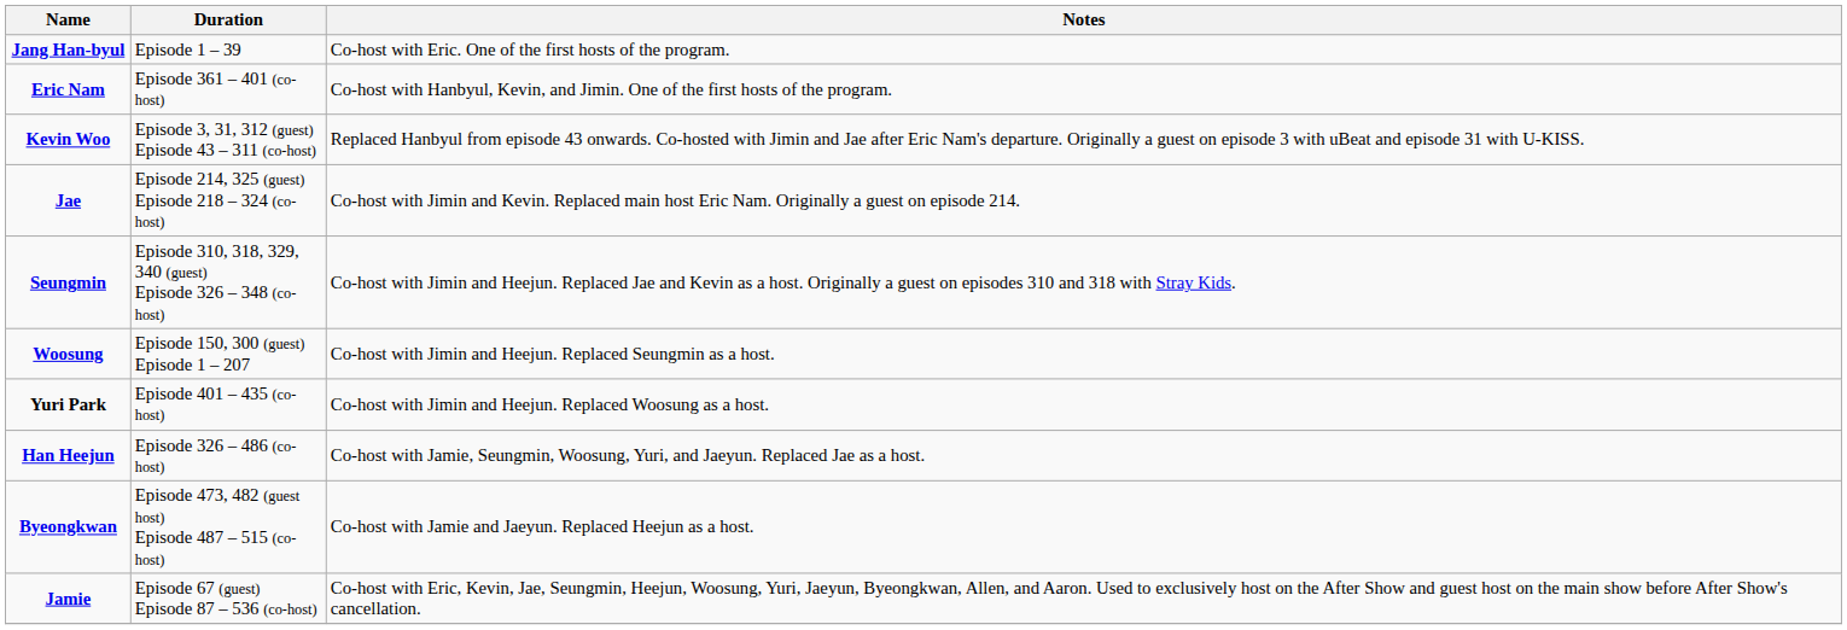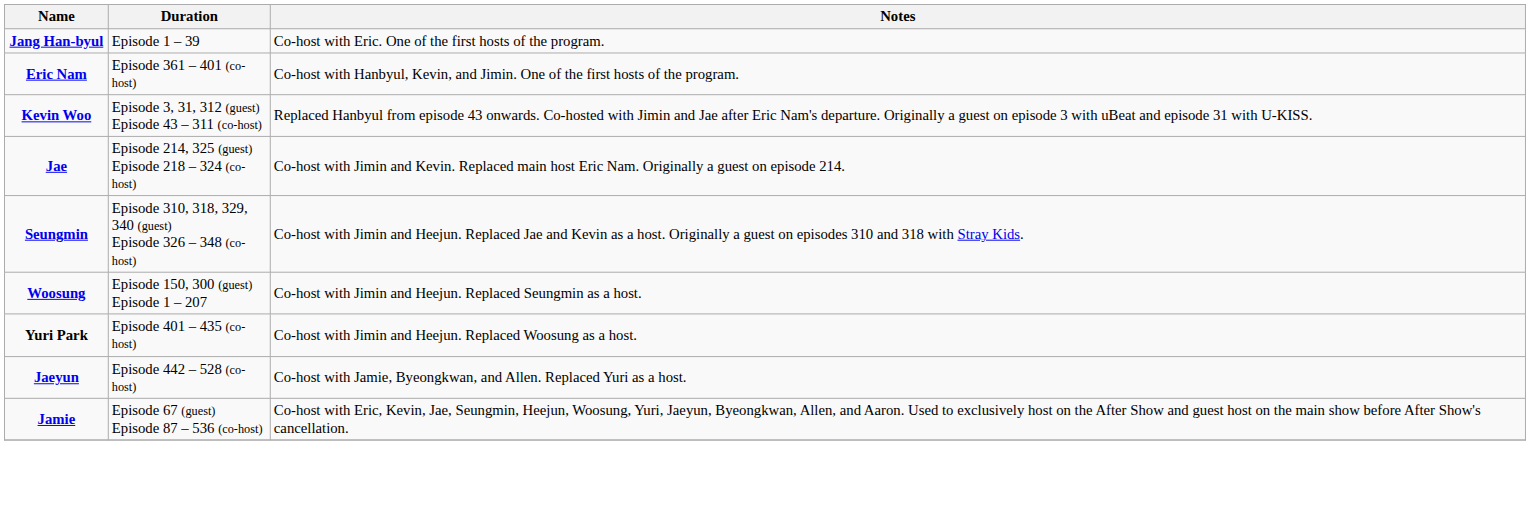 <table class="wikitable" style="font-size:95%">
 <tr>
 <th align="center" width="100px">Name</th>
 <th align="center" width="160px">Duration</th>
 <th align="center">Notes</th>
 </tr>
 <tr>
 <td align="center"><strong><a href='#'>Jang Han-byul</a></strong></td>
 <td>Episode 1 – 39</td>
 <td>Co-host with Eric. One of the first hosts of the program.</td>
 </tr>
 <tr>
 <td align="center"><strong><a href='#'>Eric Nam</a></strong></td>
 <td>Episode 361 – 401 <small>(co-host)</small></td>
 <td>Co-host with Hanbyul, Kevin, and Jimin. One of the first hosts of the program.</td>
 </tr>
 <tr>
 <td align="center"><strong><a href='#'>Kevin Woo</a></strong></td>
 <td>Episode 3, 31, 312 <small> (guest)</small><br>Episode 43 – 311 <small>(co-host)</small></td>
 <td>Replaced Hanbyul from episode 43 onwards. Co-hosted with Jimin and Jae after Eric Nam's departure. Originally a guest on episode 3 with uBeat and episode 31 with U-KISS.</td>
 </tr>
 <tr>
 <td align="center"><strong><a href='#'>Jae</a></strong></td>
 <td>Episode 214, 325 <small> (guest)</small><br>Episode 218 – 324 <small>(co-host)</small></td>
 <td>Co-host with Jimin and Kevin. Replaced main host Eric Nam. Originally a guest on episode 214.</td>
 </tr>
 <tr>
 <td align="center"><strong><a href='#'>Seungmin</a></strong></td>
 <td>Episode 310, 318, 329, 340 <small> (guest)</small><br>Episode 326 – 348 <small>(co-host)</small></td>
 <td>Co-host with Jimin and Heejun. Replaced Jae and Kevin as a host. Originally a guest on episodes 310 and 318 with <a href='#'>Stray Kids</a>.</td>
 </tr>
 <tr>
 <td align="center"><strong><a href='#'>Woosung</a></strong></td>
 <td>Episode 150, 300 <small> (guest)</small><br>Episode 1 – 207</td>
 <td>Co-host with Jimin and Heejun. Replaced Seungmin as a host.</td>
 </tr>
 <tr>
 <td align="center"><strong>Yuri Park</strong></td>
 <td>Episode 401 – 435 <small>(co-host)</small></td>
 <td>Co-host with Jimin and Heejun. Replaced Woosung as a host.</td>
 </tr>
 <tr>
-<td align="center"><strong><a href='#'>Han Heejun</a></strong></td>
-<td>Episode 326 – 486 <small>(co-host)</small></td>
-<td>Co-host with Jamie, Seungmin, Woosung, Yuri, and Jaeyun. Replaced Jae as a host.</td>
-</tr>
-<tr>
-<td align="center"><strong><a href='#'>Byeongkwan</a></strong></td>
-<td>Episode 473, 482 <small> (guest host)</small><br>Episode 487 – 515 <small>(co-host)</small></td>
-<td>Co-host with Jamie and Jaeyun. Replaced Heejun as a host.</td>
+<td align="center"><strong><a href='#'>Jaeyun</a></strong></td>
+<td>Episode 442 – 528 <small>(co-host)</small></td>
+<td>Co-host with Jamie, Byeongkwan, and Allen. Replaced Yuri as a host.</td>
 </tr>
 <tr>
 <td align="center"><strong><a href='#'>Jamie</a></strong></td>
 <td>Episode 67 <small> (guest)</small><br>Episode 87 – 536 <small>(co-host)</small></td>
 <td>Co-host with Eric, Kevin, Jae, Seungmin, Heejun, Woosung, Yuri, Jaeyun, Byeongkwan, Allen, and Aaron. Used to exclusively host on the After Show and guest host on the main show before After Show's cancellation.</td>
 </tr>
 <tr>
 </tr>
 </table>
